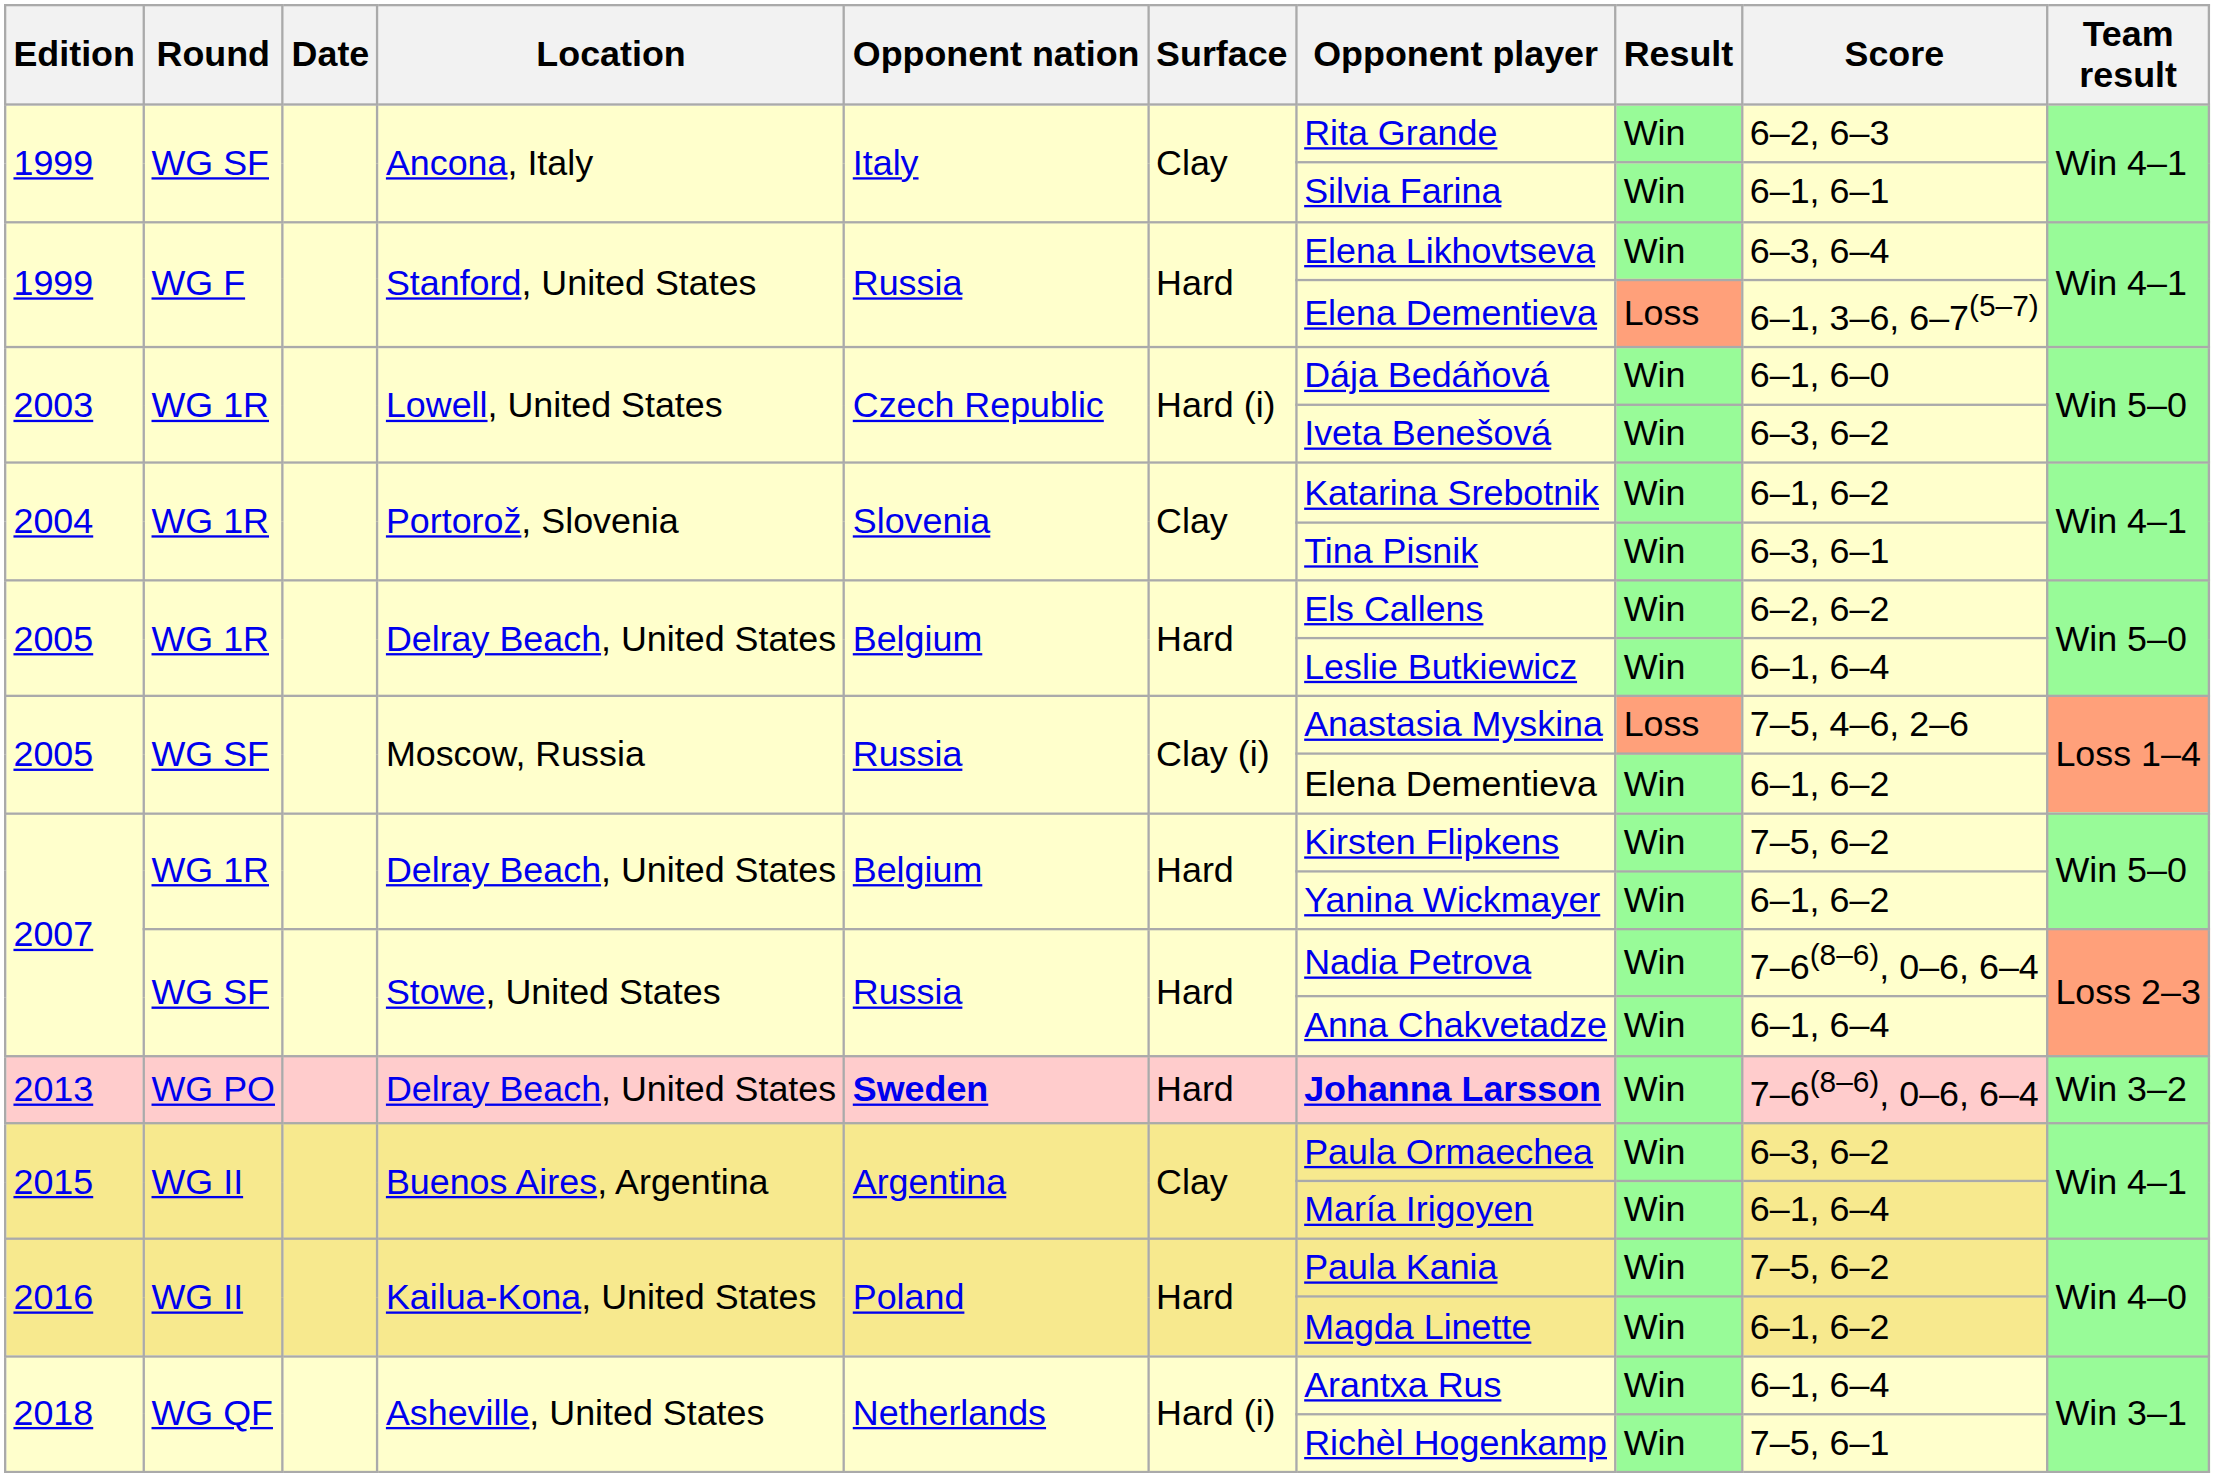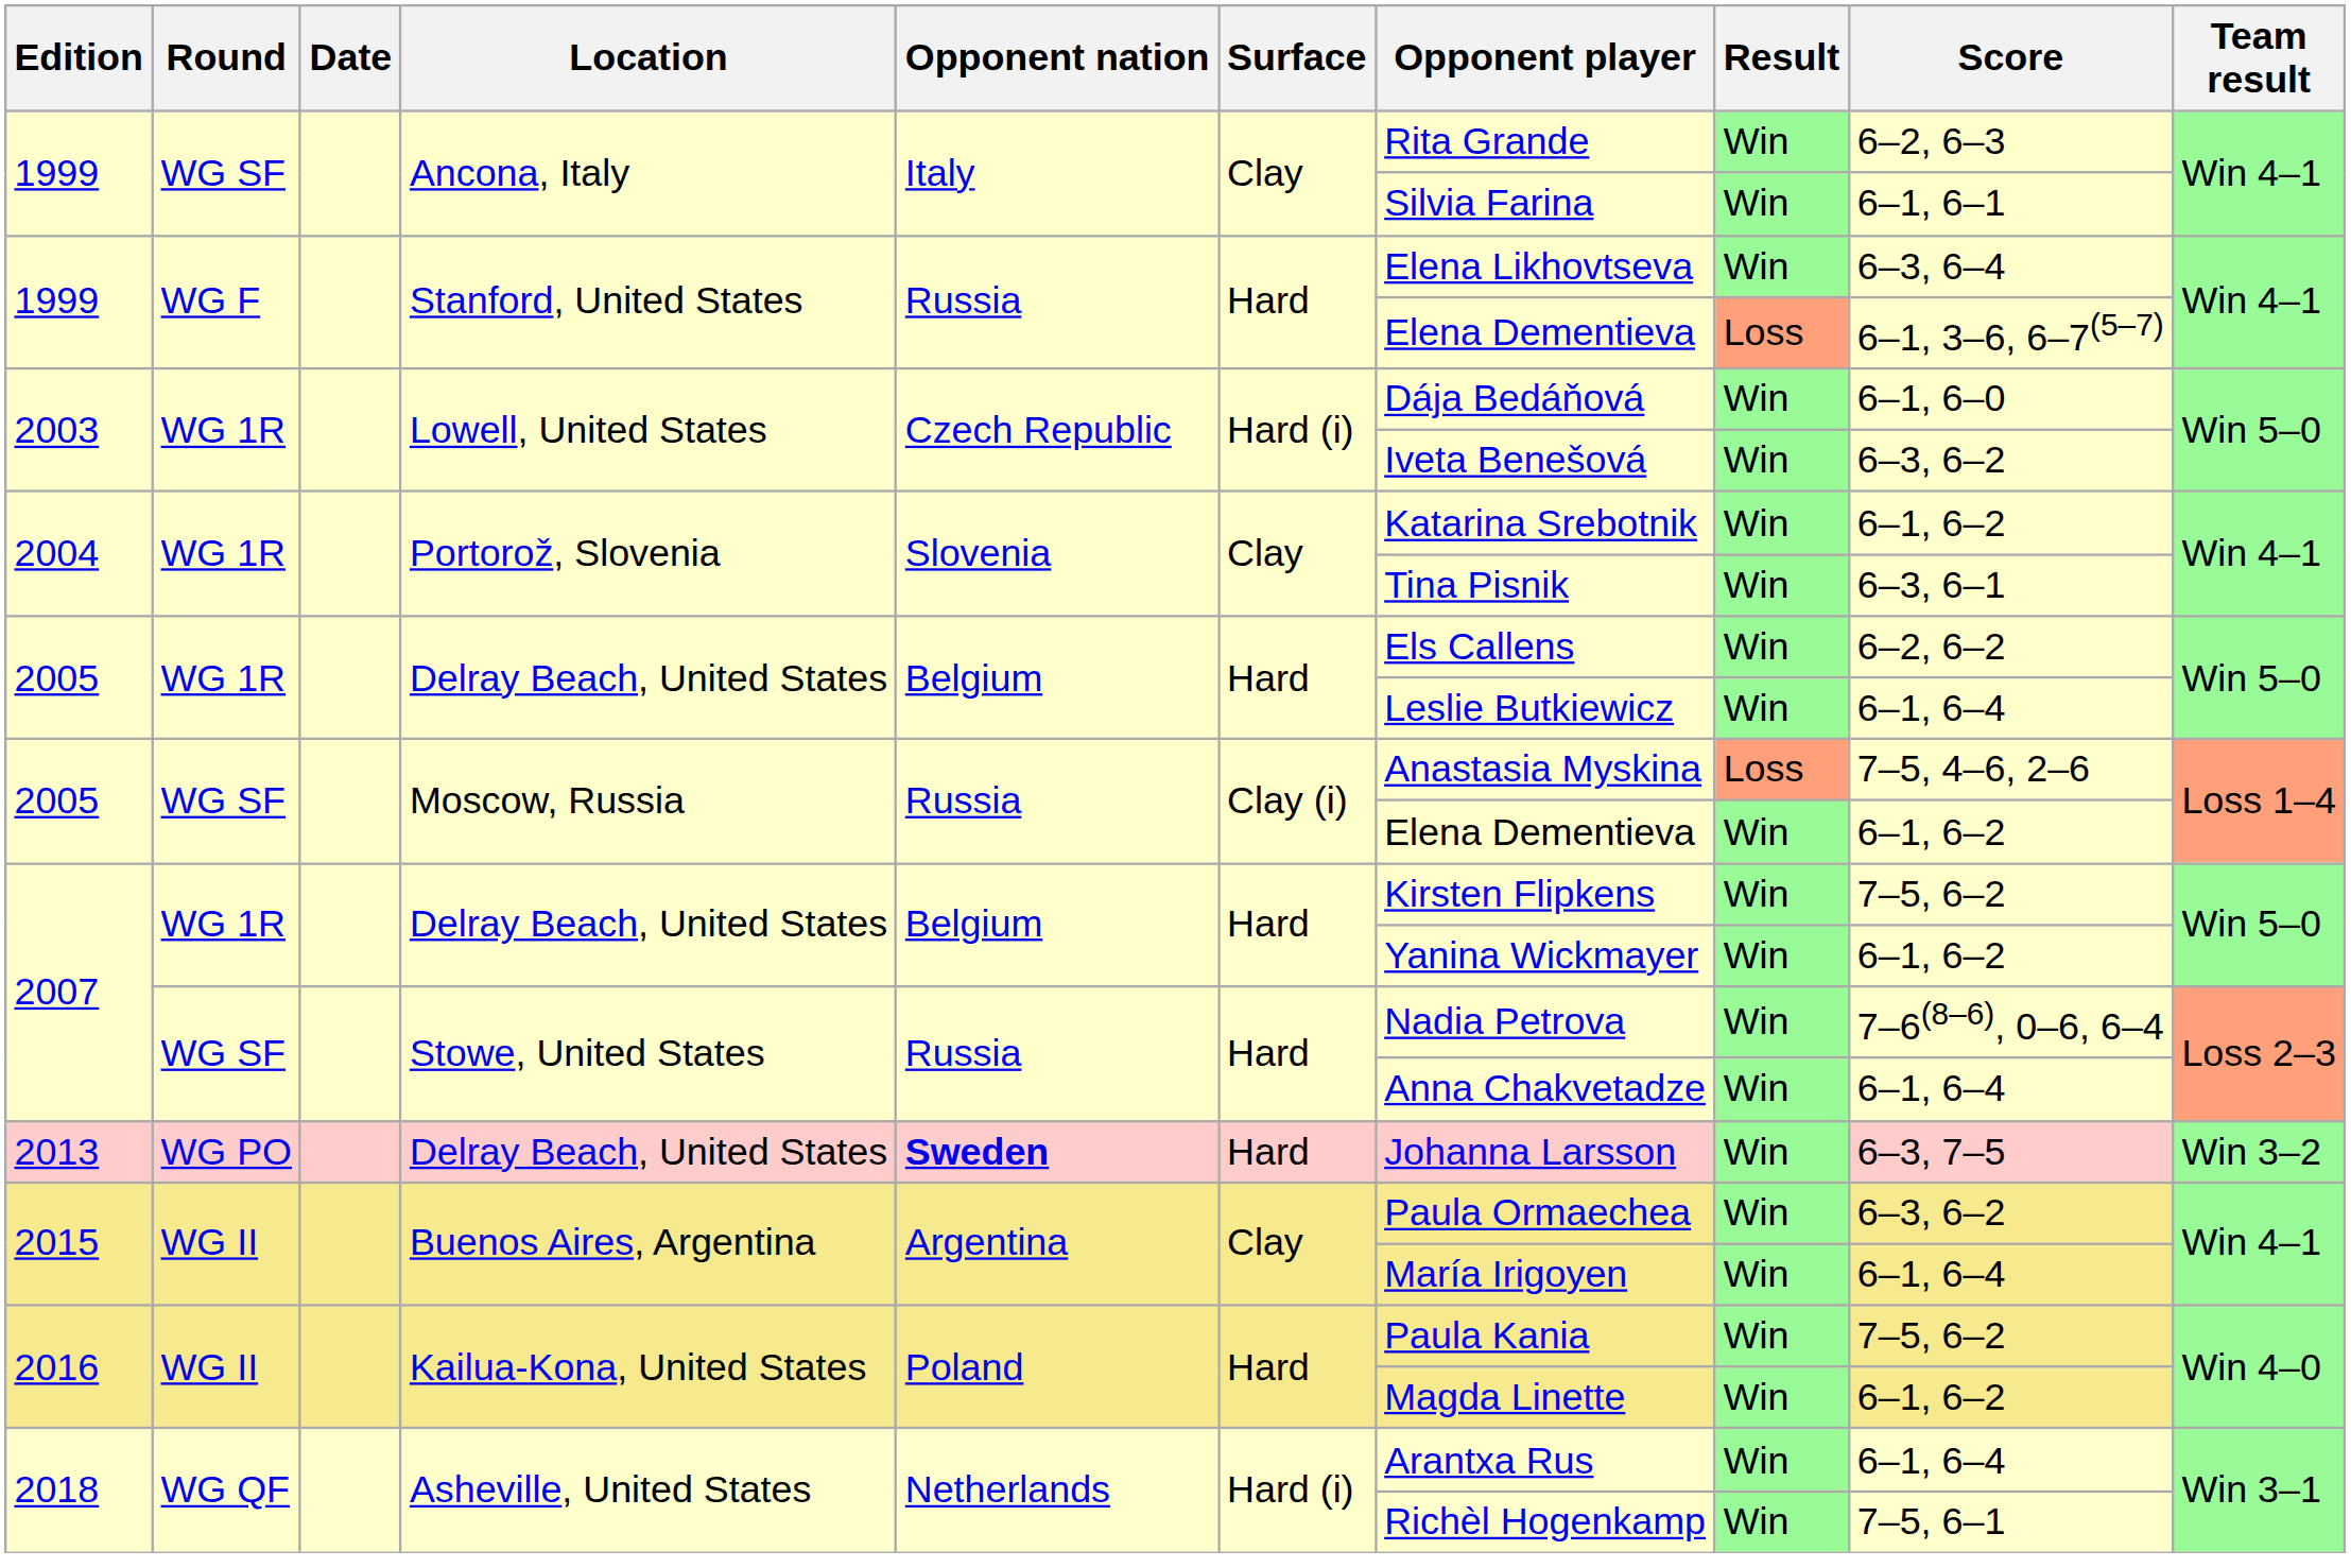 <table class="wikitable sortable" style=font-size:97%>
 <tr>
 <th>Edition</th>
 <th>Round</th>
 <th>Date</th>
 <th>Location</th>
 <th>Opponent nation</th>
 <th>Surface</th>
 <th>Opponent player</th>
 <th>Result</th>
 <th class="unsortable">Score</th>
 <th>Team<br>result</th>
 </tr>
 <tr bgcolor=ffffcc>
 <td rowspan="2"><a href='#'>1999</a></td>
 <td rowspan="2"><a href='#'>WG SF</a></td>
 <td rowspan="2"></td>
 <td rowspan="2"><a href='#'>Ancona</a>, Italy</td>
 <td rowspan="2"> <a href='#'>Italy</a></td>
 <td rowspan="2">Clay</td>
 <td><a href='#'>Rita Grande</a></td>
 <td bgcolor=98FB98>Win</td>
 <td>6–2, 6–3</td>
 <td rowspan="2" bgcolor=98FB98>Win 4–1</td>
 </tr>
 <tr bgcolor=ffffcc>
 <td><a href='#'>Silvia Farina</a></td>
 <td bgcolor=98FB98>Win</td>
 <td>6–1, 6–1</td>
 </tr>
 <tr bgcolor=ffffcc>
 <td rowspan="2"><a href='#'>1999</a></td>
 <td rowspan="2"><a href='#'>WG F</a></td>
 <td rowspan="2"></td>
 <td rowspan="2"><a href='#'>Stanford</a>, United States</td>
 <td rowspan="2"> <a href='#'>Russia</a></td>
 <td rowspan="2">Hard</td>
 <td><a href='#'>Elena Likhovtseva</a></td>
 <td bgcolor=98FB98>Win</td>
 <td>6–3, 6–4</td>
 <td rowspan="2" bgcolor=98FB98>Win 4–1</td>
 </tr>
 <tr bgcolor=ffffcc>
 <td><a href='#'>Elena Dementieva</a></td>
 <td bgcolor=ffa07a>Loss</td>
 <td>6–1, 3–6, 6–7<sup>(5–7)</sup></td>
 </tr>
 <tr bgcolor=ffffcc>
 <td rowspan="2"><a href='#'>2003</a></td>
 <td rowspan="2"><a href='#'>WG 1R</a></td>
 <td rowspan="2"></td>
 <td rowspan="2"><a href='#'>Lowell</a>, United States</td>
 <td rowspan="2"> <a href='#'>Czech Republic</a></td>
 <td rowspan="2">Hard (i)</td>
 <td><a href='#'>Dája Bedáňová</a></td>
 <td bgcolor=98FB98>Win</td>
 <td>6–1, 6–0</td>
 <td rowspan="2" bgcolor=98FB98>Win 5–0</td>
 </tr>
 <tr bgcolor=ffffcc>
 <td><a href='#'>Iveta Benešová</a></td>
 <td bgcolor=98FB98>Win</td>
 <td>6–3, 6–2</td>
 </tr>
 <tr bgcolor=ffffcc>
 <td rowspan="2"><a href='#'>2004</a></td>
 <td rowspan="2"><a href='#'>WG 1R</a></td>
 <td rowspan="2"></td>
 <td rowspan="2"><a href='#'>Portorož</a>, Slovenia</td>
 <td rowspan="2"> <a href='#'>Slovenia</a></td>
 <td rowspan="2">Clay</td>
 <td><a href='#'>Katarina Srebotnik</a></td>
 <td bgcolor=98FB98>Win</td>
 <td>6–1, 6–2</td>
 <td rowspan="2" bgcolor=98FB98>Win 4–1</td>
 </tr>
 <tr bgcolor=ffffcc>
 <td><a href='#'>Tina Pisnik</a></td>
 <td bgcolor=98FB98>Win</td>
 <td>6–3, 6–1</td>
 </tr>
 <tr bgcolor=ffffcc>
 <td rowspan="2"><a href='#'>2005</a></td>
 <td rowspan="2"><a href='#'>WG 1R</a></td>
 <td rowspan="2"></td>
 <td rowspan="2"><a href='#'>Delray Beach</a>, United States</td>
 <td rowspan="2"> <a href='#'>Belgium</a></td>
 <td rowspan="2">Hard</td>
 <td><a href='#'>Els Callens</a></td>
 <td bgcolor=98FB98>Win</td>
 <td>6–2, 6–2</td>
 <td rowspan="2" bgcolor=98FB98>Win 5–0</td>
 </tr>
 <tr bgcolor=ffffcc>
 <td><a href='#'>Leslie Butkiewicz</a></td>
 <td bgcolor=98FB98>Win</td>
 <td>6–1, 6–4</td>
 </tr>
 <tr bgcolor=ffffcc>
 <td rowspan="2"><a href='#'>2005</a></td>
 <td rowspan="2"><a href='#'>WG SF</a></td>
 <td rowspan="2"></td>
 <td rowspan="2">Moscow, Russia</td>
 <td rowspan="2"> <a href='#'>Russia</a></td>
 <td rowspan="2">Clay (i)</td>
 <td><a href='#'>Anastasia Myskina</a></td>
 <td bgcolor=ffa07a>Loss</td>
 <td>7–5, 4–6, 2–6</td>
 <td rowspan="2" bgcolor=ffa07a>Loss 1–4</td>
 </tr>
 <tr bgcolor=ffffcc>
 <td>Elena Dementieva</td>
 <td bgcolor=98FB98>Win</td>
 <td>6–1, 6–2</td>
 </tr>
 <tr bgcolor=ffffcc>
 <td rowspan="4"><a href='#'>2007</a></td>
 <td rowspan="2"><a href='#'>WG 1R</a></td>
 <td rowspan="2"></td>
 <td rowspan="2"><a href='#'>Delray Beach</a>, United States</td>
 <td rowspan="2"> <a href='#'>Belgium</a></td>
 <td rowspan="2">Hard</td>
 <td><a href='#'>Kirsten Flipkens</a></td>
 <td bgcolor=98FB98>Win</td>
 <td>7–5, 6–2</td>
 <td rowspan="2" bgcolor=98FB98>Win 5–0</td>
 </tr>
 <tr bgcolor=ffffcc>
 <td><a href='#'>Yanina Wickmayer</a></td>
 <td bgcolor=98FB98>Win</td>
 <td>6–1, 6–2</td>
 </tr>
 <tr bgcolor=ffffcc>
 <td rowspan="2"><a href='#'>WG SF</a></td>
 <td rowspan="2"></td>
 <td rowspan="2"><a href='#'>Stowe</a>, United States</td>
 <td rowspan="2"> <a href='#'>Russia</a></td>
 <td rowspan="2">Hard</td>
 <td><a href='#'>Nadia Petrova</a></td>
 <td bgcolor=98FB98>Win</td>
 <td>7–6<sup>(8–6)</sup>, 0–6, 6–4</td>
 <td rowspan="2" bgcolor=ffa07a>Loss 2–3</td>
 </tr>
 <tr bgcolor=ffffcc>
 <td><a href='#'>Anna Chakvetadze</a></td>
 <td bgcolor=98FB98>Win</td>
 <td>6–1, 6–4</td>
 </tr>
 <tr bgcolor=ffcccc>
 <td><a href='#'>2013</a></td>
 <td><a href='#'>WG PO</a></td>
 <td></td>
 <td><a href='#'>Delray Beach</a>, United States</td>
 <td><strong> <a href='#'>Sweden</a></strong></td>
 <td>Hard</td>
-<td><strong><a href='#'>Johanna Larsson</a></strong></td>
+<td><a href='#'>Johanna Larsson</a></td>
 <td bgcolor=98FB98>Win</td>
-<td>7–6<sup>(8–6)</sup>, 0–6, 6–4</td>
+<td>6–3, 7–5</td>
 <td bgcolor=98FB98>Win 3–2</td>
 </tr>
 <tr bgcolor=F7E98E>
 <td rowspan="2"><a href='#'>2015</a></td>
 <td rowspan="2"><a href='#'>WG II</a></td>
 <td rowspan="2"></td>
 <td rowspan="2"><a href='#'>Buenos Aires</a>, Argentina</td>
 <td rowspan="2"> <a href='#'>Argentina</a></td>
 <td rowspan="2">Clay</td>
 <td><a href='#'>Paula Ormaechea</a></td>
 <td bgcolor=98FB98>Win</td>
 <td>6–3, 6–2</td>
 <td rowspan="2" bgcolor=98FB98>Win 4–1</td>
 </tr>
 <tr bgcolor=F7E98E>
 <td><a href='#'>María Irigoyen</a></td>
 <td bgcolor=98FB98>Win</td>
 <td>6–1, 6–4</td>
 </tr>
 <tr bgcolor=F7E98E>
 <td rowspan="2"><a href='#'>2016</a></td>
 <td rowspan="2"><a href='#'>WG II</a></td>
 <td rowspan="2"></td>
 <td rowspan="2"><a href='#'>Kailua-Kona</a>, United States</td>
 <td rowspan="2"> <a href='#'>Poland</a></td>
 <td rowspan="2">Hard</td>
 <td><a href='#'>Paula Kania</a></td>
 <td bgcolor=98FB98>Win</td>
 <td>7–5, 6–2</td>
 <td rowspan="2" bgcolor=98FB98>Win 4–0</td>
 </tr>
 <tr bgcolor=F7E98E>
 <td><a href='#'>Magda Linette</a></td>
 <td bgcolor=98FB98>Win</td>
 <td>6–1, 6–2</td>
 </tr>
 <tr bgcolor=ffffcc>
 <td rowspan="2"><a href='#'>2018</a></td>
 <td rowspan="2"><a href='#'>WG QF</a></td>
 <td rowspan="2"></td>
 <td rowspan="2"><a href='#'>Asheville</a>, United States</td>
 <td rowspan="2"> <a href='#'>Netherlands</a></td>
 <td rowspan="2">Hard (i)</td>
 <td><a href='#'>Arantxa Rus</a></td>
 <td bgcolor=98FB98>Win</td>
 <td>6–1, 6–4</td>
 <td rowspan="2" bgcolor=98FB98>Win 3–1</td>
 </tr>
 <tr bgcolor=ffffcc>
 <td><a href='#'>Richèl Hogenkamp</a></td>
 <td bgcolor=98FB98>Win</td>
 <td>7–5, 6–1</td>
 </tr>
 </table>
